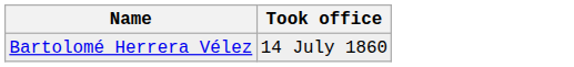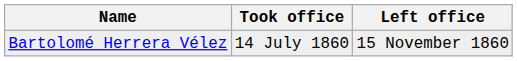 <table class="wikitable">
 <tr>
 <th>Name</th>
 <th>Took office</th>
+<th>Left office</th>
 </tr>
 <tr bgcolor="efefef">
 <td><a href='#'>Bartolomé Herrera Vélez</a></td>
 <td>14 July 1860</td>
+<td>15 November 1860</td>
 </tr>
 </table>
